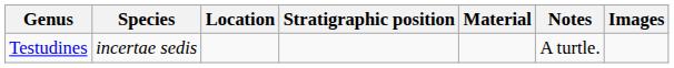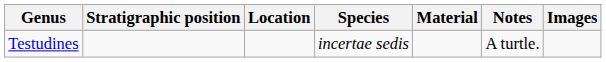 <table class="wikitable" align="center">
 <tr>
 <th>Genus</th>
+<th>Stratigraphic position</th>
+<th>Location</th>
 <th>Species</th>
-<th>Location</th>
-<th>Stratigraphic position</th>
 <th>Material</th>
 <th>Notes</th>
 <th>Images</th>
 </tr>
 <tr>
 <td><a href='#'>Testudines</a></td>
-<td><em>incertae sedis</em></td>
 <td></td>
 <td></td>
+<td><em>incertae sedis</em></td>
 <td></td>
 <td>A turtle.</td>
 <td></td>
 </tr>
 </table>
